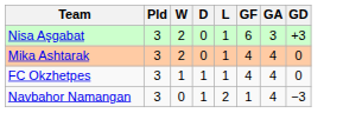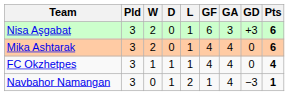 <table class="wikitable" style="text-align: center;">
 <tr>
 <th width=165>Team</th>
 <th width=20>Pld</th>
 <th width=20>W</th>
 <th width=20>D</th>
 <th width=20>L</th>
 <th width=20>GF</th>
 <th width=20>GA</th>
 <th width=20>GD</th>
+<th width=20>Pts</th>
 </tr>
 <tr bgcolor="#ccffcc">
 <td align=left> <a href='#'>Nisa Aşgabat</a></td>
 <td>3</td>
 <td>2</td>
 <td>0</td>
 <td>1</td>
 <td>6</td>
 <td>3</td>
 <td>+3</td>
+<td><strong>6</strong></td>
 </tr>
 <tr bgcolor="#FFCBA4">
 <td align=left><a href='#'>Mika Ashtarak</a></td>
 <td>3</td>
 <td>2</td>
 <td>0</td>
 <td>1</td>
 <td>4</td>
 <td>4</td>
 <td>0</td>
+<td><strong>6</strong></td>
 </tr>
 <tr>
 <td align=left> <a href='#'>FC Okzhetpes</a></td>
 <td>3</td>
 <td>1</td>
 <td>1</td>
 <td>1</td>
 <td>4</td>
 <td>4</td>
 <td>0</td>
+<td><strong>4</strong></td>
 </tr>
 <tr>
 <td align=left> <a href='#'>Navbahor Namangan</a></td>
 <td>3</td>
 <td>0</td>
 <td>1</td>
 <td>2</td>
 <td>1</td>
 <td>4</td>
 <td>−3</td>
+<td><strong>1</strong></td>
 </tr>
 </table>
